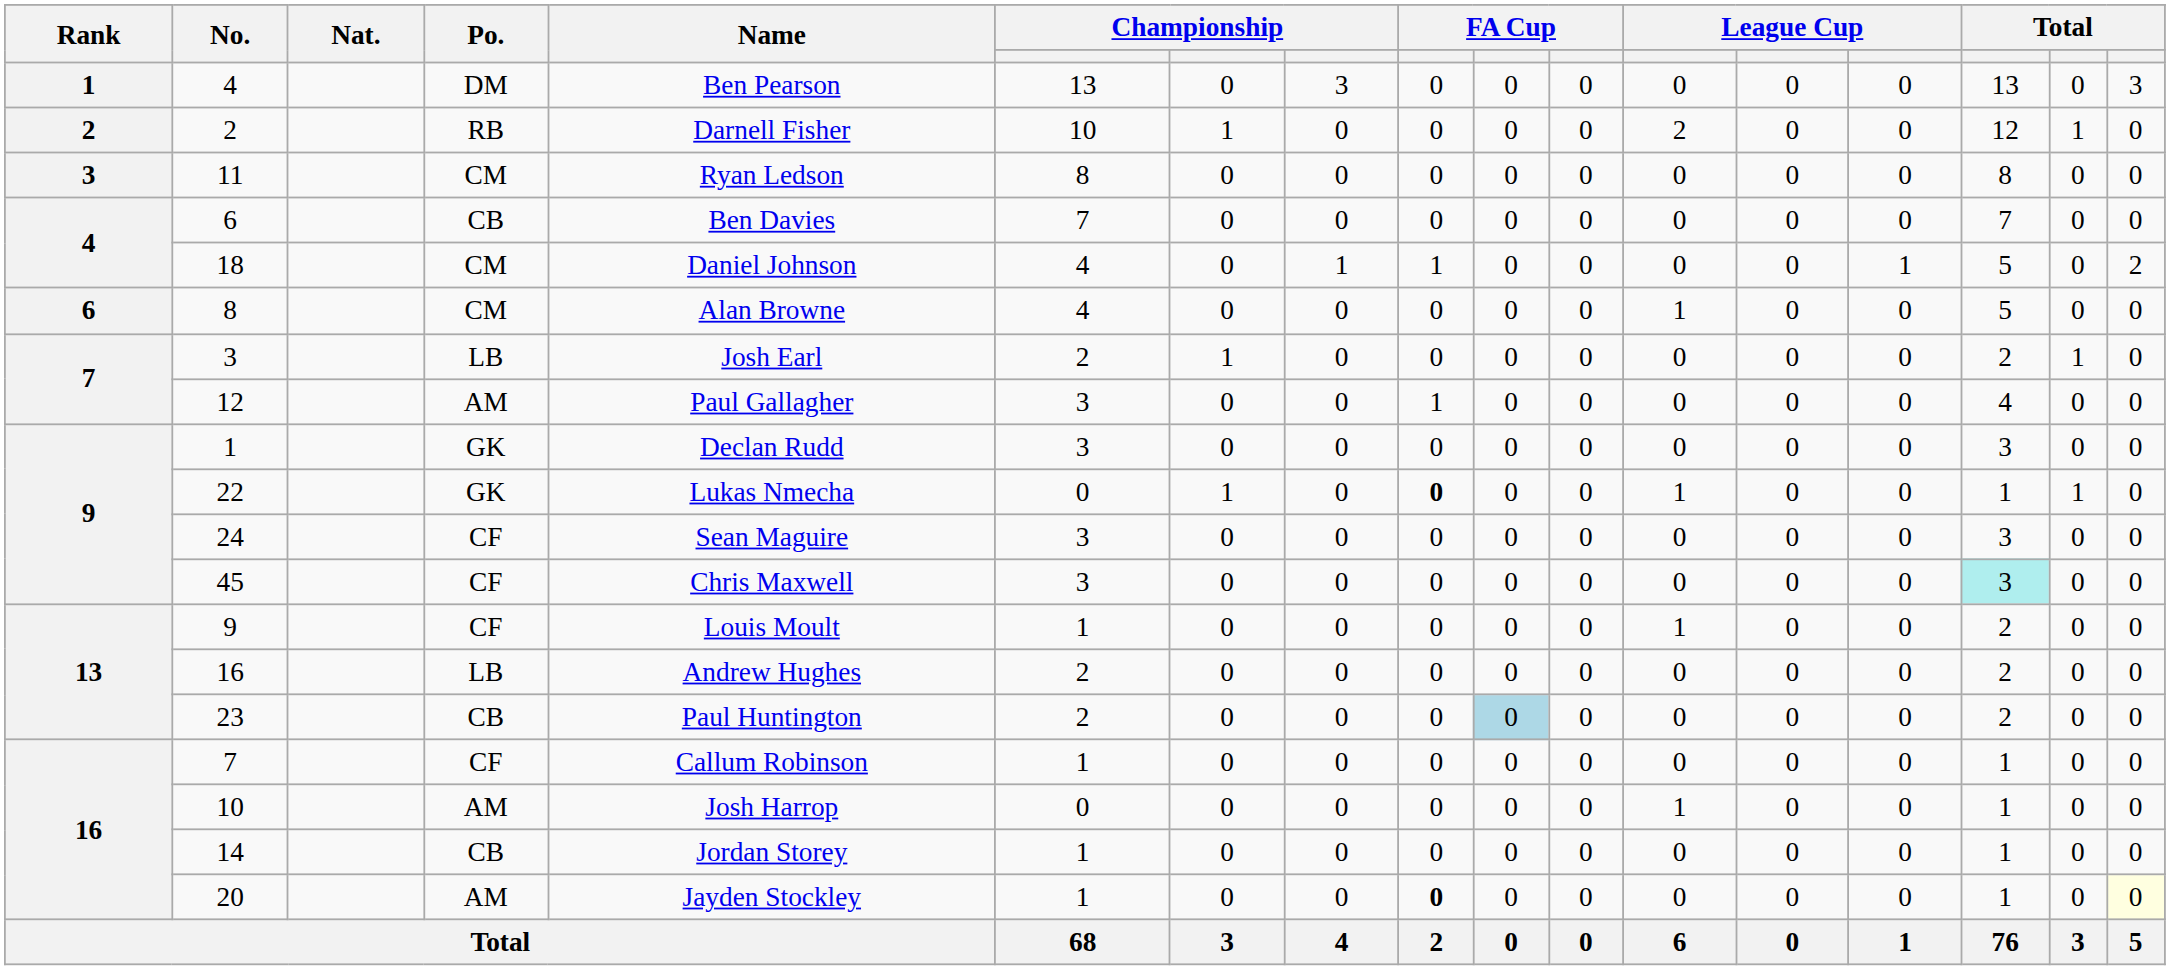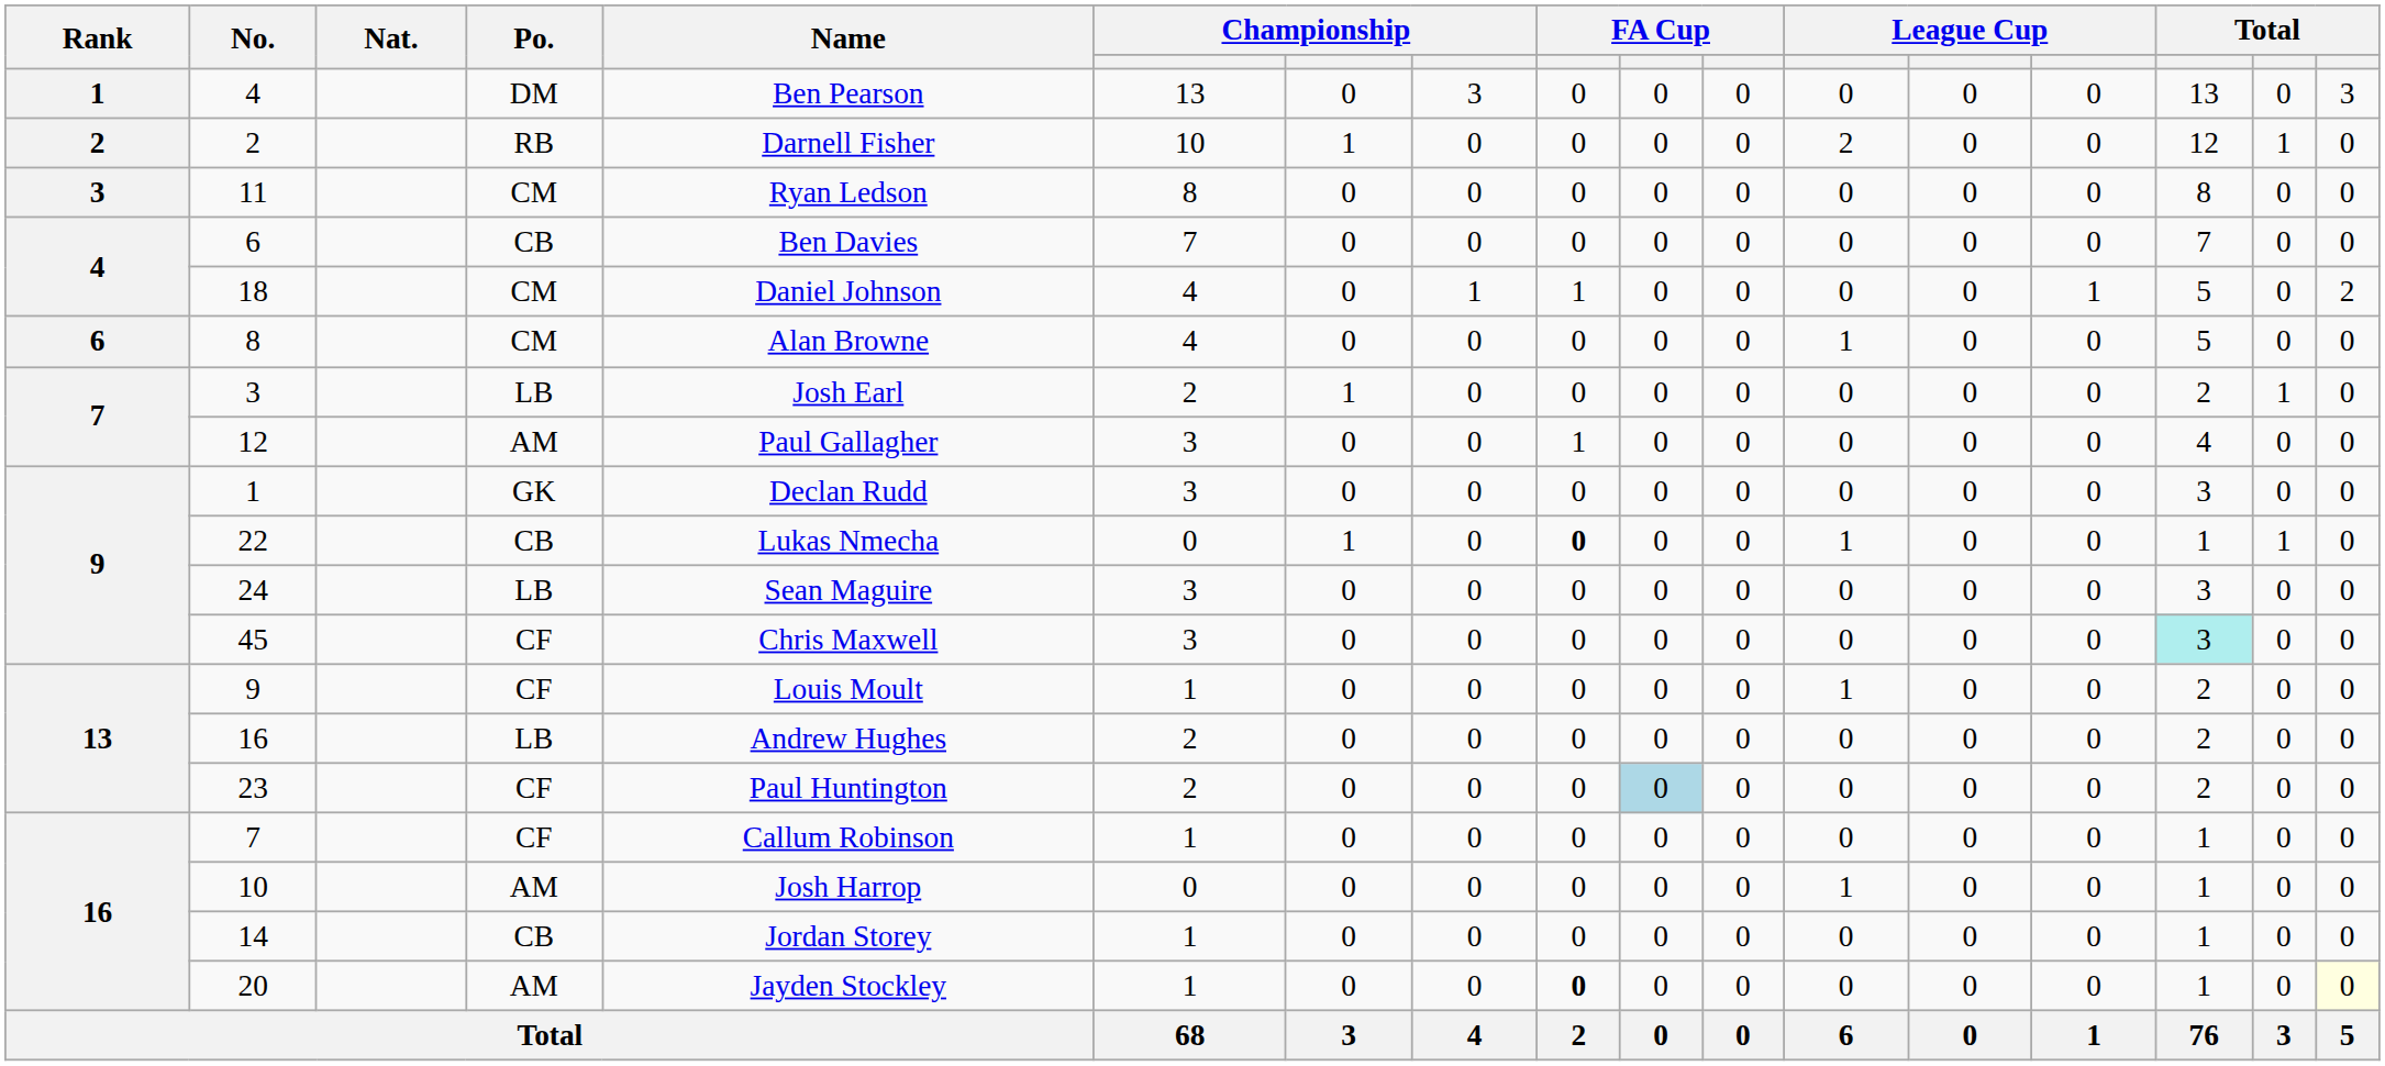 <table class="wikitable" style="text-align:center; font-size:95%; width:95%;">
 <tr>
 <th rowspan=2>Rank</th>
 <th rowspan=2>No.</th>
 <th rowspan=2>Nat.</th>
 <th rowspan=2>Po.</th>
 <th rowspan=2>Name</th>
 <th colspan=3><a href='#'>Championship</a></th>
 <th colspan=3><a href='#'>FA Cup</a></th>
 <th colspan=3><a href='#'>League Cup</a></th>
 <th colspan=3>Total</th>
 </tr>
 <tr>
 <th></th>
 <th></th>
 <th></th>
 <th></th>
 <th></th>
 <th></th>
 <th></th>
 <th></th>
 <th></th>
 <th></th>
 <th></th>
 <th></th>
 </tr>
 <tr>
 <th rowspan=1>1</th>
 <td>4</td>
 <td></td>
 <td>DM</td>
 <td><a href='#'>Ben Pearson</a></td>
 <td>13</td>
 <td>0</td>
 <td>3</td>
 <td>0</td>
 <td>0</td>
 <td>0</td>
 <td>0</td>
 <td>0</td>
 <td>0</td>
 <td>13</td>
 <td>0</td>
 <td>3</td>
 </tr>
 <tr>
 <th rowspan=1>2</th>
 <td>2</td>
 <td></td>
 <td>RB</td>
 <td><a href='#'>Darnell Fisher</a></td>
 <td>10</td>
 <td>1</td>
 <td>0</td>
 <td>0</td>
 <td>0</td>
 <td>0</td>
 <td>2</td>
 <td>0</td>
 <td>0</td>
 <td>12</td>
 <td>1</td>
 <td>0</td>
 </tr>
 <tr>
 <th rowspan=1>3</th>
 <td>11</td>
 <td></td>
 <td>CM</td>
 <td><a href='#'>Ryan Ledson</a></td>
 <td>8</td>
 <td>0</td>
 <td>0</td>
 <td>0</td>
 <td>0</td>
 <td>0</td>
 <td>0</td>
 <td>0</td>
 <td>0</td>
 <td>8</td>
 <td>0</td>
 <td>0</td>
 </tr>
 <tr>
 <th rowspan=2>4</th>
 <td>6</td>
 <td></td>
 <td>CB</td>
 <td><a href='#'>Ben Davies</a></td>
 <td>7</td>
 <td>0</td>
 <td>0</td>
 <td>0</td>
 <td>0</td>
 <td>0</td>
 <td>0</td>
 <td>0</td>
 <td>0</td>
 <td>7</td>
 <td>0</td>
 <td>0</td>
 </tr>
 <tr>
 <td>18</td>
 <td></td>
 <td>CM</td>
 <td><a href='#'>Daniel Johnson</a></td>
 <td>4</td>
 <td>0</td>
 <td>1</td>
 <td>1</td>
 <td>0</td>
 <td>0</td>
 <td>0</td>
 <td>0</td>
 <td>1</td>
 <td>5</td>
 <td>0</td>
 <td>2</td>
 </tr>
 <tr>
 <th rowspan=1>6</th>
 <td>8</td>
 <td></td>
 <td>CM</td>
 <td><a href='#'>Alan Browne</a></td>
 <td>4</td>
 <td>0</td>
 <td>0</td>
 <td>0</td>
 <td>0</td>
 <td>0</td>
 <td>1</td>
 <td>0</td>
 <td>0</td>
 <td>5</td>
 <td>0</td>
 <td>0</td>
 </tr>
 <tr>
 <th rowspan=2>7</th>
 <td>3</td>
 <td></td>
 <td>LB</td>
 <td><a href='#'>Josh Earl</a></td>
 <td>2</td>
 <td>1</td>
 <td>0</td>
 <td>0</td>
 <td>0</td>
 <td>0</td>
 <td>0</td>
 <td>0</td>
 <td>0</td>
 <td>2</td>
 <td>1</td>
 <td>0</td>
 </tr>
 <tr>
 <td>12</td>
 <td></td>
 <td>AM</td>
 <td><a href='#'>Paul Gallagher</a></td>
 <td>3</td>
 <td>0</td>
 <td>0</td>
 <td>1</td>
 <td>0</td>
 <td>0</td>
 <td>0</td>
 <td>0</td>
 <td>0</td>
 <td>4</td>
 <td>0</td>
 <td>0</td>
 </tr>
 <tr>
 <th rowspan=4>9</th>
 <td>1</td>
 <td></td>
 <td>GK</td>
 <td><a href='#'>Declan Rudd</a></td>
 <td>3</td>
 <td>0</td>
 <td>0</td>
 <td>0</td>
 <td>0</td>
 <td>0</td>
 <td>0</td>
 <td>0</td>
 <td>0</td>
 <td>3</td>
 <td>0</td>
 <td>0</td>
 </tr>
 <tr>
 <td>22</td>
 <td></td>
-<td>GK</td>
+<td>CB</td>
 <td><a href='#'>Lukas Nmecha</a></td>
 <td>0</td>
 <td>1</td>
 <td>0</td>
 <td><strong>0</strong></td>
 <td>0</td>
 <td>0</td>
 <td>1</td>
 <td>0</td>
 <td>0</td>
 <td>1</td>
 <td>1</td>
 <td>0</td>
 </tr>
 <tr>
 <td>24</td>
 <td></td>
-<td>CF</td>
+<td>LB</td>
 <td><a href='#'>Sean Maguire</a></td>
 <td>3</td>
 <td>0</td>
 <td>0</td>
 <td>0</td>
 <td>0</td>
 <td>0</td>
 <td>0</td>
 <td>0</td>
 <td>0</td>
 <td>3</td>
 <td>0</td>
 <td>0</td>
 </tr>
 <tr>
 <td>45</td>
 <td></td>
 <td>CF</td>
 <td><a href='#'>Chris Maxwell</a></td>
 <td>3</td>
 <td>0</td>
 <td>0</td>
 <td>0</td>
 <td>0</td>
 <td>0</td>
 <td>0</td>
 <td>0</td>
 <td>0</td>
 <td style="background: paleturquoise;">3</td>
 <td>0</td>
 <td>0</td>
 </tr>
 <tr>
 <th rowspan=3>13</th>
 <td>9</td>
 <td></td>
 <td>CF</td>
 <td><a href='#'>Louis Moult</a></td>
 <td>1</td>
 <td>0</td>
 <td>0</td>
 <td>0</td>
 <td>0</td>
 <td>0</td>
 <td>1</td>
 <td>0</td>
 <td>0</td>
 <td>2</td>
 <td>0</td>
 <td>0</td>
 </tr>
 <tr>
 <td>16</td>
 <td></td>
 <td>LB</td>
 <td><a href='#'>Andrew Hughes</a></td>
 <td>2</td>
 <td>0</td>
 <td>0</td>
 <td>0</td>
 <td>0</td>
 <td>0</td>
 <td>0</td>
 <td>0</td>
 <td>0</td>
 <td>2</td>
 <td>0</td>
 <td>0</td>
 </tr>
 <tr>
 <td>23</td>
 <td></td>
-<td>CB</td>
+<td>CF</td>
 <td><a href='#'>Paul Huntington</a></td>
 <td>2</td>
 <td>0</td>
 <td>0</td>
 <td>0</td>
 <td style="background: lightblue;">0</td>
 <td>0</td>
 <td>0</td>
 <td>0</td>
 <td>0</td>
 <td>2</td>
 <td>0</td>
 <td>0</td>
 </tr>
 <tr>
 <th rowspan=4>16</th>
 <td>7</td>
 <td></td>
 <td>CF</td>
 <td><a href='#'>Callum Robinson</a></td>
 <td>1</td>
 <td>0</td>
 <td>0</td>
 <td>0</td>
 <td>0</td>
 <td>0</td>
 <td>0</td>
 <td>0</td>
 <td>0</td>
 <td>1</td>
 <td>0</td>
 <td>0</td>
 </tr>
 <tr>
 <td>10</td>
 <td></td>
 <td>AM</td>
 <td><a href='#'>Josh Harrop</a></td>
 <td>0</td>
 <td>0</td>
 <td>0</td>
 <td>0</td>
 <td>0</td>
 <td>0</td>
 <td>1</td>
 <td>0</td>
 <td>0</td>
 <td>1</td>
 <td>0</td>
 <td>0</td>
 </tr>
 <tr>
 <td>14</td>
 <td></td>
 <td>CB</td>
 <td><a href='#'>Jordan Storey</a></td>
 <td>1</td>
 <td>0</td>
 <td>0</td>
 <td>0</td>
 <td>0</td>
 <td>0</td>
 <td>0</td>
 <td>0</td>
 <td>0</td>
 <td>1</td>
 <td>0</td>
 <td>0</td>
 </tr>
 <tr>
 <td>20</td>
 <td></td>
 <td>AM</td>
 <td><a href='#'>Jayden Stockley</a></td>
 <td>1</td>
 <td>0</td>
 <td>0</td>
 <td><strong>0</strong></td>
 <td>0</td>
 <td>0</td>
 <td>0</td>
 <td>0</td>
 <td>0</td>
 <td>1</td>
 <td>0</td>
 <td style="background: lightyellow;">0</td>
 </tr>
 <tr>
 <th colspan=5>Total</th>
 <th>68</th>
 <th>3</th>
 <th>4</th>
 <th>2</th>
 <th>0</th>
 <th>0</th>
 <th>6</th>
 <th>0</th>
 <th>1</th>
 <th>76</th>
 <th>3</th>
 <th>5</th>
 </tr>
 </table>
